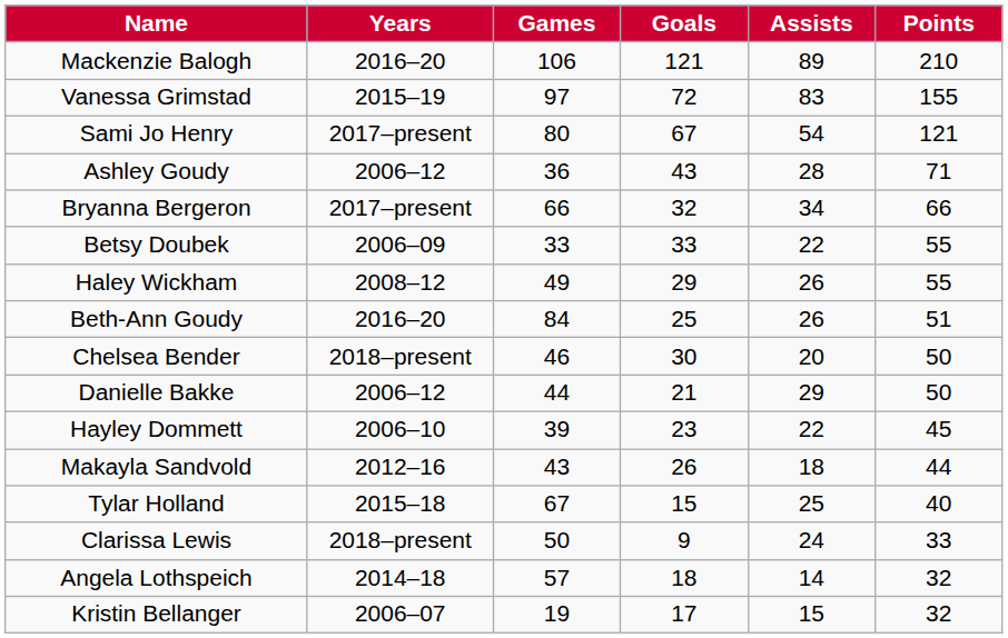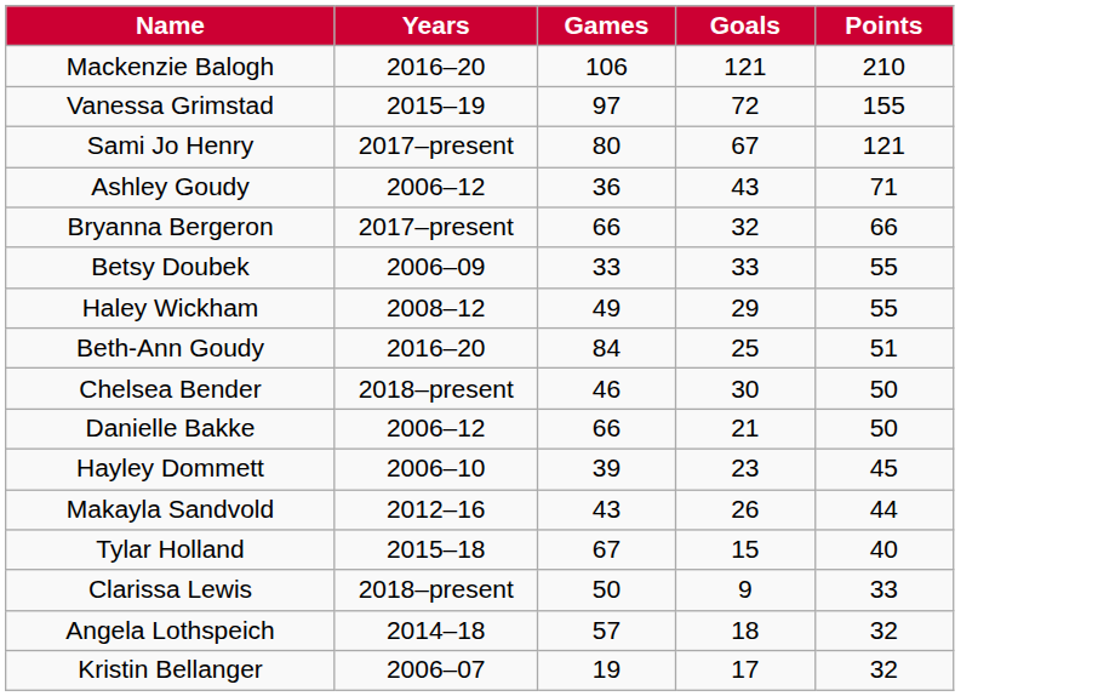 <table class="wikitable">
 <tr align="center"  style=" background:#cc0033; color:#ffffff;">
 <td ! scope="col" width="200px"><strong>Name</strong></td>
 <td ! scope="col" width="120px"><strong>Years</strong></td>
 <td ! scope="col" width="80px"><strong>Games</strong></td>
 <td ! scope="col" width="80px"><strong>Goals</strong></td>
-<td ! scope="col" width="80px"><strong>Assists</strong></td>
 <td ! scope="col" width="80px"><strong>Points</strong></td>
 </tr>
 <tr align="center" bgcolor="">
 <td>Mackenzie Balogh</td>
 <td>2016–20</td>
 <td>106</td>
 <td>121</td>
-<td>89</td>
 <td>210</td>
 </tr>
 <tr align="center" bgcolor="">
 <td>Vanessa Grimstad</td>
 <td>2015–19</td>
 <td>97</td>
 <td>72</td>
-<td>83</td>
 <td>155</td>
 </tr>
 <tr align="center" bgcolor="">
 <td>Sami Jo Henry</td>
 <td>2017–present</td>
 <td>80</td>
 <td>67</td>
-<td>54</td>
 <td>121</td>
 </tr>
 <tr align="center" bgcolor="">
 <td>Ashley Goudy</td>
 <td>2006–12</td>
 <td>36</td>
 <td>43</td>
-<td>28</td>
 <td>71</td>
 </tr>
 <tr align="center" bgcolor="">
 <td>Bryanna Bergeron</td>
 <td>2017–present</td>
 <td>66</td>
 <td>32</td>
-<td>34</td>
 <td>66</td>
 </tr>
 <tr align="center" bgcolor="">
 <td>Betsy Doubek</td>
 <td>2006–09</td>
 <td>33</td>
 <td>33</td>
-<td>22</td>
 <td>55</td>
 </tr>
 <tr align="center" bgcolor="">
 <td>Haley Wickham</td>
 <td>2008–12</td>
 <td>49</td>
 <td>29</td>
-<td>26</td>
 <td>55</td>
 </tr>
 <tr align="center" bgcolor="">
 <td>Beth-Ann Goudy</td>
 <td>2016–20</td>
 <td>84</td>
 <td>25</td>
-<td>26</td>
 <td>51</td>
 </tr>
 <tr align="center" bgcolor="">
 <td>Chelsea Bender</td>
 <td>2018–present</td>
 <td>46</td>
 <td>30</td>
-<td>20</td>
 <td>50</td>
 </tr>
 <tr align="center" bgcolor="">
 <td>Danielle Bakke</td>
 <td>2006–12</td>
-<td>44</td>
+<td>66</td>
 <td>21</td>
-<td>29</td>
 <td>50</td>
 </tr>
 <tr align="center" bgcolor="">
 <td>Hayley Dommett</td>
 <td>2006–10</td>
 <td>39</td>
 <td>23</td>
-<td>22</td>
 <td>45</td>
 </tr>
 <tr align="center" bgcolor="">
 <td>Makayla Sandvold</td>
 <td>2012–16</td>
 <td>43</td>
 <td>26</td>
-<td>18</td>
 <td>44</td>
 </tr>
 <tr align="center" bgcolor="">
 <td>Tylar Holland</td>
 <td>2015–18</td>
 <td>67</td>
 <td>15</td>
-<td>25</td>
 <td>40</td>
 </tr>
 <tr align="center" bgcolor="">
 <td>Clarissa Lewis</td>
 <td>2018–present</td>
 <td>50</td>
 <td>9</td>
-<td>24</td>
 <td>33</td>
 </tr>
 <tr align="center" bgcolor="">
 <td>Angela Lothspeich</td>
 <td>2014–18</td>
 <td>57</td>
 <td>18</td>
-<td>14</td>
 <td>32</td>
 </tr>
 <tr align="center" bgcolor="">
 <td>Kristin Bellanger</td>
 <td>2006–07</td>
 <td>19</td>
 <td>17</td>
-<td>15</td>
 <td>32</td>
 </tr>
 </table>
